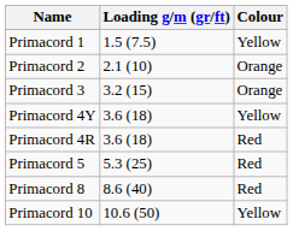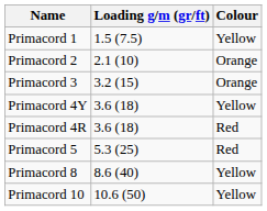 <table class="wikitable">
 <tr>
 <th>Name</th>
 <th>Loading <a href='#'>g</a>/<a href='#'>m</a> (<a href='#'>gr</a>/<a href='#'>ft</a>)</th>
 <th>Colour</th>
 </tr>
 <tr>
 <td>Primacord 1</td>
 <td>1.5 (7.5)</td>
 <td>Yellow</td>
 </tr>
 <tr>
 <td>Primacord 2</td>
 <td>2.1 (10)</td>
 <td>Orange</td>
 </tr>
 <tr>
 <td>Primacord 3</td>
 <td>3.2 (15)</td>
 <td>Orange</td>
 </tr>
 <tr>
 <td>Primacord 4Y</td>
 <td>3.6 (18)</td>
 <td>Yellow</td>
 </tr>
 <tr>
 <td>Primacord 4R</td>
 <td>3.6 (18)</td>
 <td>Red</td>
 </tr>
 <tr>
 <td>Primacord 5</td>
 <td>5.3 (25)</td>
 <td>Red</td>
 </tr>
 <tr>
 <td>Primacord 8</td>
 <td>8.6 (40)</td>
-<td>Red</td>
+<td>Yellow</td>
 </tr>
 <tr>
 <td>Primacord 10</td>
 <td>10.6 (50)</td>
 <td>Yellow</td>
 </tr>
 </table>
